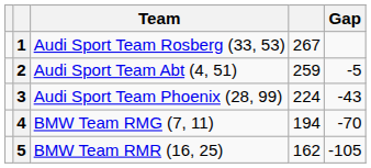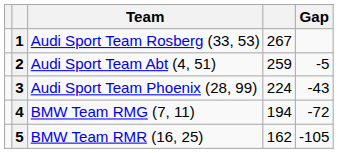 <table class="wikitable" style="font-size: 90%;">
 <tr>
 <th></th>
 <th></th>
 <th>Team</th>
 <th></th>
 <th>Gap</th>
 </tr>
 <tr>
 <td align="left"></td>
 <th>1</th>
 <td> <a href='#'>Audi Sport Team Rosberg</a> (33, 53)</td>
 <td align="right">267</td>
 <td align="right"></td>
 </tr>
 <tr>
 <td align="left"></td>
 <th>2</th>
 <td> <a href='#'>Audi Sport Team Abt</a> (4, 51)</td>
 <td align="right">259</td>
 <td align="right">-5</td>
 </tr>
 <tr>
 <td align="left"></td>
 <th>3</th>
 <td> <a href='#'>Audi Sport Team Phoenix</a> (28, 99)</td>
 <td align="right">224</td>
 <td align="right">-43</td>
 </tr>
 <tr>
 <td align="left"></td>
 <th>4</th>
 <td> <a href='#'>BMW Team RMG</a> (7, 11)</td>
 <td align="right">194</td>
-<td align="right">-70</td>
+<td align="right">-72</td>
 </tr>
 <tr>
 <td align="left"></td>
 <th>5</th>
 <td> <a href='#'>BMW Team RMR</a> (16, 25)</td>
 <td align="right">162</td>
 <td align="right">-105</td>
 </tr>
 </table>
